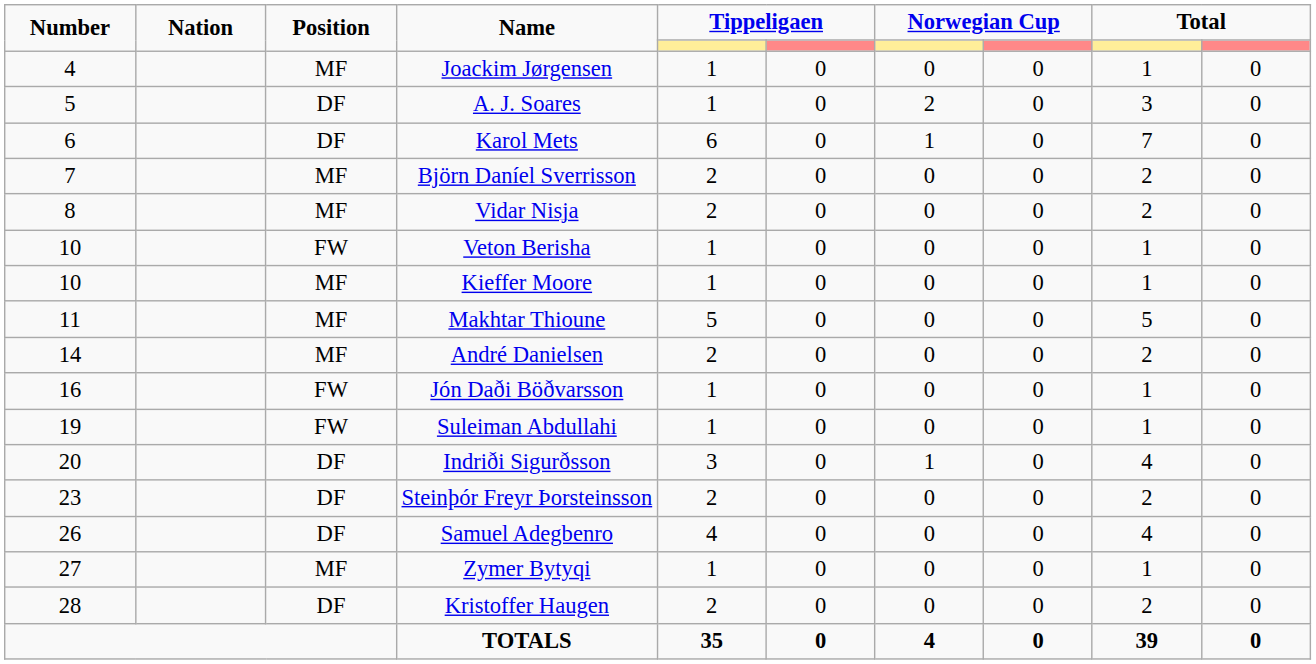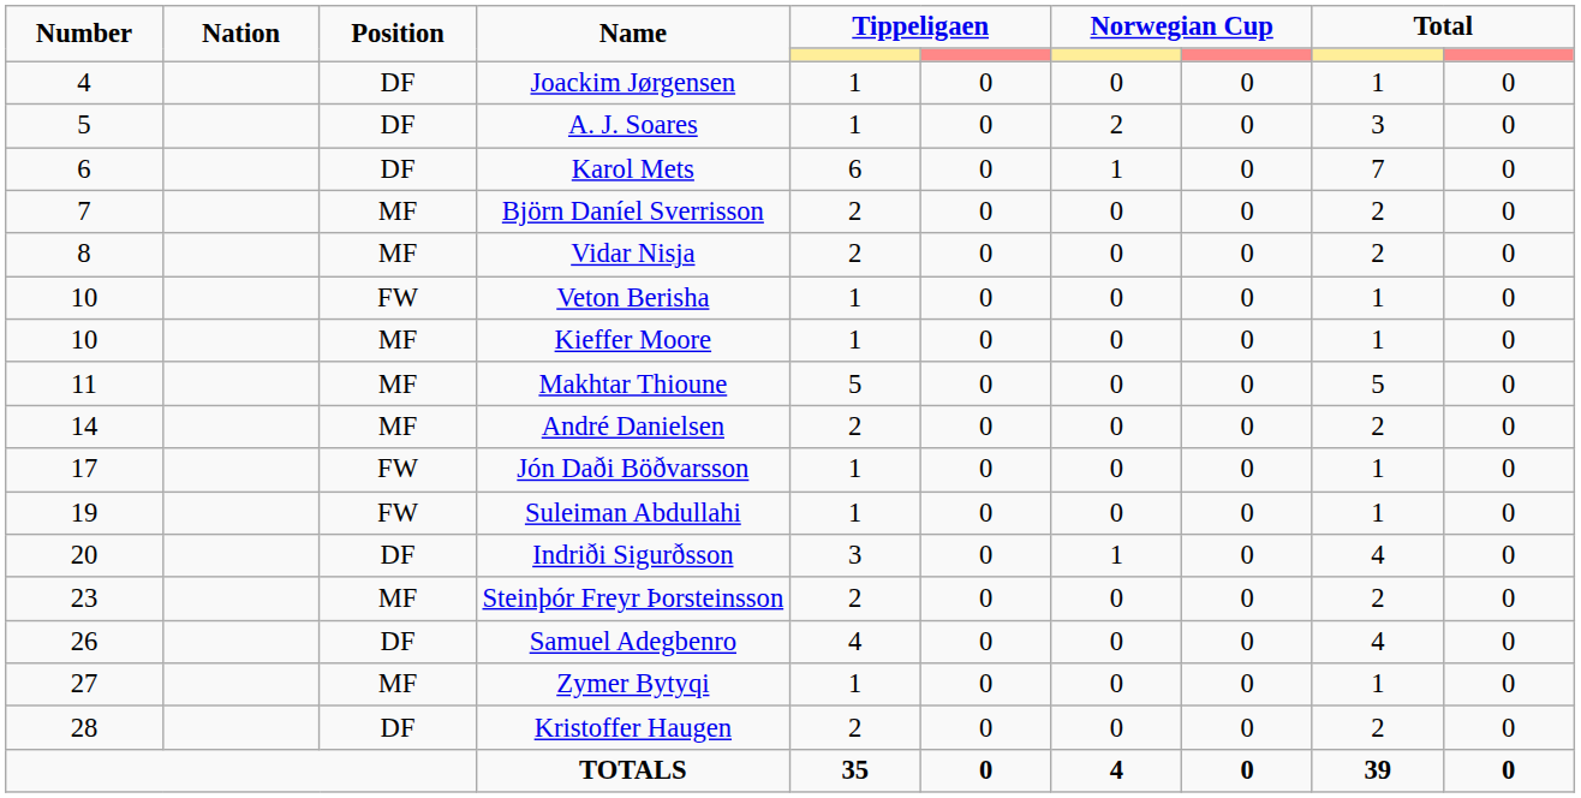 <table class="wikitable" style="font-size: 100%; text-align: center;">
 <tr>
 <td rowspan="2" width="10%" align="center"><strong>Number</strong></td>
 <td rowspan="2" width="10%" align="center"><strong>Nation</strong></td>
 <td rowspan="2" width="10%" align="center"><strong>Position</strong></td>
 <td rowspan="2" width="20%" align="center"><strong>Name</strong></td>
 <td colspan="2" align="center"><strong><a href='#'>Tippeligaen</a></strong></td>
 <td colspan="2" align="center"><strong><a href='#'>Norwegian Cup</a></strong></td>
 <td colspan="2" align="center"><strong>Total</strong></td>
 </tr>
 <tr>
 <th width=60 style="background: #FFEE99"></th>
 <th width=60 style="background: #FF8888"></th>
 <th width=60 style="background: #FFEE99"></th>
 <th width=60 style="background: #FF8888"></th>
 <th width=60 style="background: #FFEE99"></th>
 <th width=60 style="background: #FF8888"></th>
 </tr>
 <tr>
 <td>4</td>
 <td></td>
-<td>MF</td>
+<td>DF</td>
 <td><a href='#'>Joackim Jørgensen</a></td>
 <td>1</td>
 <td>0</td>
 <td>0</td>
 <td>0</td>
 <td>1</td>
 <td>0</td>
 </tr>
 <tr>
 <td>5</td>
 <td></td>
 <td>DF</td>
 <td><a href='#'>A. J. Soares</a></td>
 <td>1</td>
 <td>0</td>
 <td>2</td>
 <td>0</td>
 <td>3</td>
 <td>0</td>
 </tr>
 <tr>
 <td>6</td>
 <td></td>
 <td>DF</td>
 <td><a href='#'>Karol Mets</a></td>
 <td>6</td>
 <td>0</td>
 <td>1</td>
 <td>0</td>
 <td>7</td>
 <td>0</td>
 </tr>
 <tr>
 <td>7</td>
 <td></td>
 <td>MF</td>
 <td><a href='#'>Björn Daníel Sverrisson</a></td>
 <td>2</td>
 <td>0</td>
 <td>0</td>
 <td>0</td>
 <td>2</td>
 <td>0</td>
 </tr>
 <tr>
 <td>8</td>
 <td></td>
 <td>MF</td>
 <td><a href='#'>Vidar Nisja</a></td>
 <td>2</td>
 <td>0</td>
 <td>0</td>
 <td>0</td>
 <td>2</td>
 <td>0</td>
 </tr>
 <tr>
 <td>10</td>
 <td></td>
 <td>FW</td>
 <td><a href='#'>Veton Berisha</a></td>
 <td>1</td>
 <td>0</td>
 <td>0</td>
 <td>0</td>
 <td>1</td>
 <td>0</td>
 </tr>
 <tr>
 <td>10</td>
 <td></td>
 <td>MF</td>
 <td><a href='#'>Kieffer Moore</a></td>
 <td>1</td>
 <td>0</td>
 <td>0</td>
 <td>0</td>
 <td>1</td>
 <td>0</td>
 </tr>
 <tr>
 <td>11</td>
 <td></td>
 <td>MF</td>
 <td><a href='#'>Makhtar Thioune</a></td>
 <td>5</td>
 <td>0</td>
 <td>0</td>
 <td>0</td>
 <td>5</td>
 <td>0</td>
 </tr>
 <tr>
 <td>14</td>
 <td></td>
 <td>MF</td>
 <td><a href='#'>André Danielsen</a></td>
 <td>2</td>
 <td>0</td>
 <td>0</td>
 <td>0</td>
 <td>2</td>
 <td>0</td>
 </tr>
 <tr>
-<td>16</td>
+<td>17</td>
 <td></td>
 <td>FW</td>
 <td><a href='#'>Jón Daði Böðvarsson</a></td>
 <td>1</td>
 <td>0</td>
 <td>0</td>
 <td>0</td>
 <td>1</td>
 <td>0</td>
 </tr>
 <tr>
 <td>19</td>
 <td></td>
 <td>FW</td>
 <td><a href='#'>Suleiman Abdullahi</a></td>
 <td>1</td>
 <td>0</td>
 <td>0</td>
 <td>0</td>
 <td>1</td>
 <td>0</td>
 </tr>
 <tr>
 <td>20</td>
 <td></td>
 <td>DF</td>
 <td><a href='#'>Indriði Sigurðsson</a></td>
 <td>3</td>
 <td>0</td>
 <td>1</td>
 <td>0</td>
 <td>4</td>
 <td>0</td>
 </tr>
 <tr>
 <td>23</td>
 <td></td>
-<td>DF</td>
+<td>MF</td>
 <td><a href='#'>Steinþór Freyr Þorsteinsson</a></td>
 <td>2</td>
 <td>0</td>
 <td>0</td>
 <td>0</td>
 <td>2</td>
 <td>0</td>
 </tr>
 <tr>
 <td>26</td>
 <td></td>
 <td>DF</td>
 <td><a href='#'>Samuel Adegbenro</a></td>
 <td>4</td>
 <td>0</td>
 <td>0</td>
 <td>0</td>
 <td>4</td>
 <td>0</td>
 </tr>
 <tr>
 <td>27</td>
 <td></td>
 <td>MF</td>
 <td><a href='#'>Zymer Bytyqi</a></td>
 <td>1</td>
 <td>0</td>
 <td>0</td>
 <td>0</td>
 <td>1</td>
 <td>0</td>
 </tr>
 <tr>
 <td>28</td>
 <td></td>
 <td>DF</td>
 <td><a href='#'>Kristoffer Haugen</a></td>
 <td>2</td>
 <td>0</td>
 <td>0</td>
 <td>0</td>
 <td>2</td>
 <td>0</td>
 </tr>
 <tr>
 <td colspan="3"></td>
 <td><strong>TOTALS</strong></td>
 <td><strong>35</strong></td>
 <td><strong>0</strong></td>
 <td><strong>4</strong></td>
 <td><strong>0</strong></td>
 <td><strong>39</strong></td>
 <td><strong>0</strong></td>
 </tr>
 </table>
